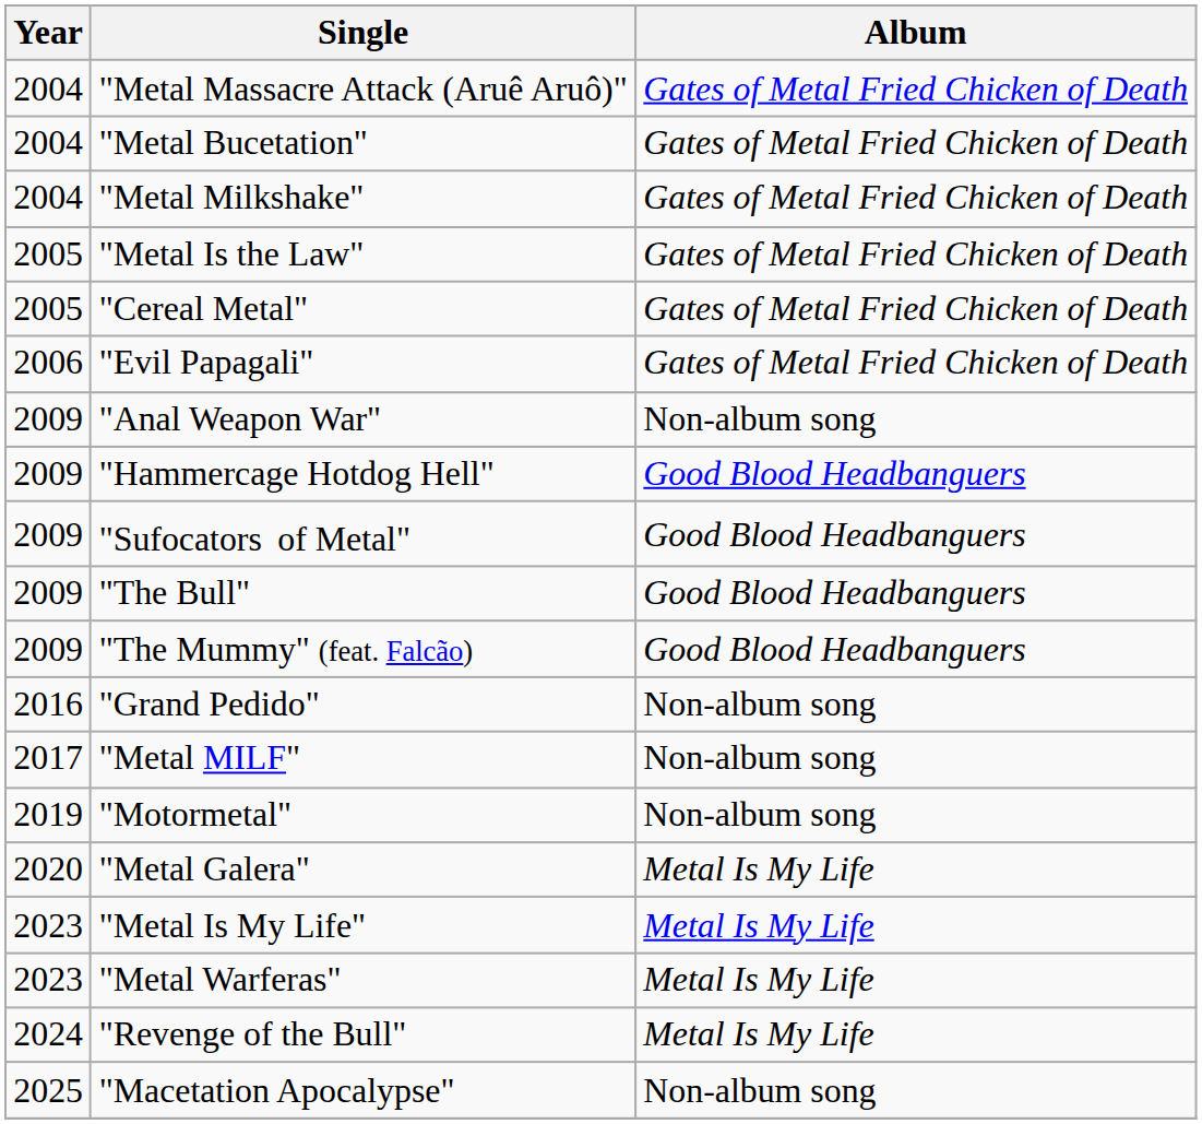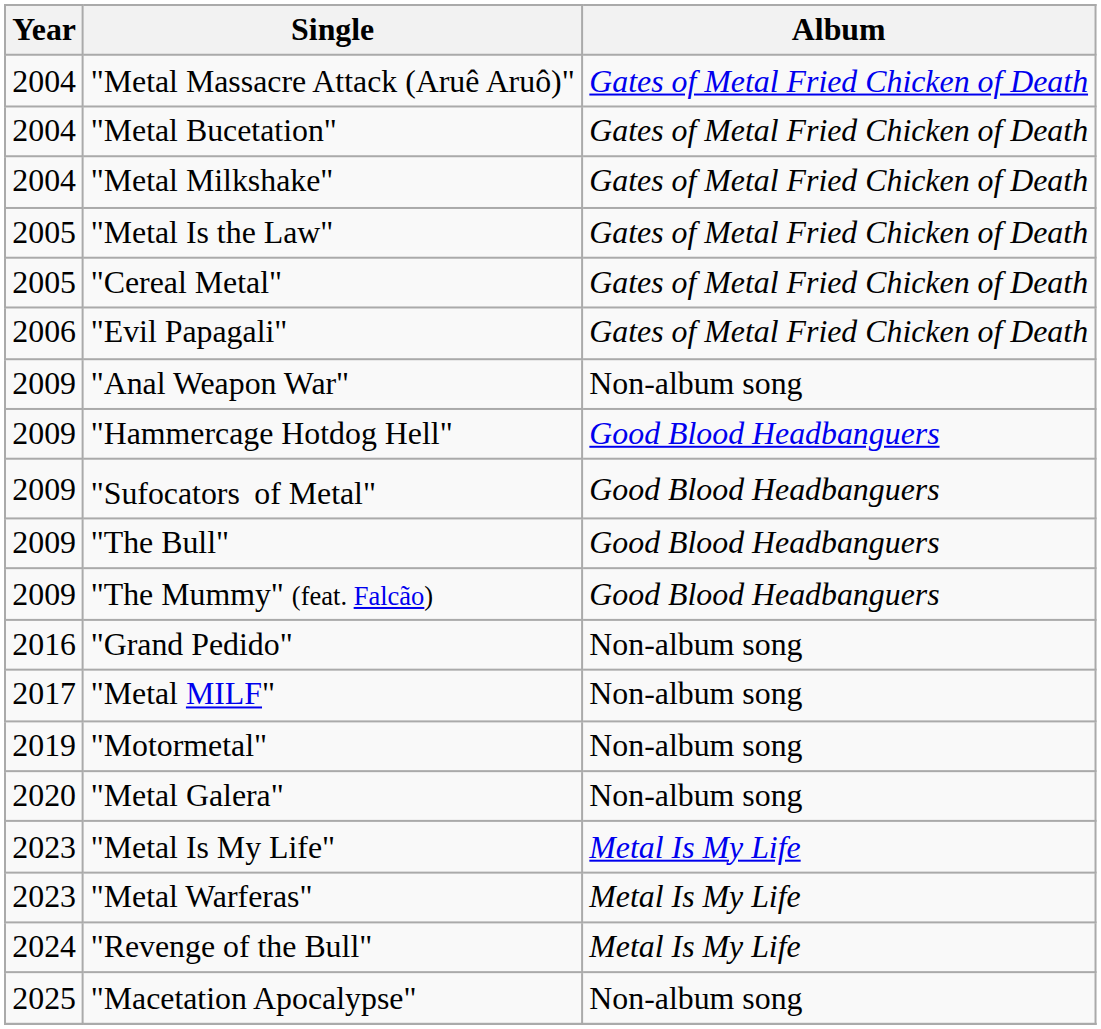 <table class="wikitable">
 <tr>
 <th>Year</th>
 <th>Single</th>
 <th>Album</th>
 </tr>
 <tr>
 <td>2004</td>
 <td>"Metal Massacre Attack (Aruê Aruô)"</td>
 <td><em><a href='#'>Gates of Metal Fried Chicken of Death</a></em></td>
 </tr>
 <tr>
 <td>2004</td>
 <td>"Metal Bucetation"</td>
 <td><em>Gates of Metal Fried Chicken of Death</em></td>
 </tr>
 <tr>
 <td>2004</td>
 <td>"Metal Milkshake"</td>
 <td><em>Gates of Metal Fried Chicken of Death</em></td>
 </tr>
 <tr>
 <td>2005</td>
 <td>"Metal Is the Law"</td>
 <td><em>Gates of Metal Fried Chicken of Death</em></td>
 </tr>
 <tr>
 <td>2005</td>
 <td>"Cereal Metal"</td>
 <td><em>Gates of Metal Fried Chicken of Death</em></td>
 </tr>
 <tr>
 <td>2006</td>
 <td>"Evil Papagali"</td>
 <td><em>Gates of Metal Fried Chicken of Death</em></td>
 </tr>
 <tr>
 <td>2009</td>
 <td>"Anal Weapon War"</td>
 <td>Non-album song</td>
 </tr>
 <tr>
 <td>2009</td>
 <td>"Hammercage Hotdog Hell"</td>
 <td><em><a href='#'>Good Blood Headbanguers</a></em></td>
 </tr>
 <tr>
 <td>2009</td>
 <td>"Sufocators <sup></sup> of Metal"</td>
 <td><em>Good Blood Headbanguers</em></td>
 </tr>
 <tr>
 <td>2009</td>
 <td>"The Bull"</td>
 <td><em>Good Blood Headbanguers</em></td>
 </tr>
 <tr>
 <td>2009</td>
 <td>"The Mummy" <small>(feat. <a href='#'>Falcão</a>)</small></td>
 <td><em>Good Blood Headbanguers</em></td>
 </tr>
 <tr>
 <td>2016</td>
 <td>"Grand Pedido"</td>
 <td>Non-album song</td>
 </tr>
 <tr>
 <td>2017</td>
 <td>"Metal <a href='#'>MILF</a>"</td>
 <td>Non-album song</td>
 </tr>
 <tr>
 <td>2019</td>
 <td>"Motormetal"</td>
 <td>Non-album song</td>
 </tr>
 <tr>
 <td>2020</td>
 <td>"Metal Galera"</td>
-<td><em>Metal Is My Life</em></td>
+<td>Non-album song</td>
 </tr>
 <tr>
 <td>2023</td>
 <td>"Metal Is My Life"</td>
 <td><em><a href='#'>Metal Is My Life</a></em></td>
 </tr>
 <tr>
 <td>2023</td>
 <td>"Metal Warferas"</td>
 <td><em>Metal Is My Life</em></td>
 </tr>
 <tr>
 <td>2024</td>
 <td>"Revenge of the Bull"</td>
 <td><em>Metal Is My Life</em></td>
 </tr>
 <tr>
 <td>2025</td>
 <td>"Macetation Apocalypse"</td>
 <td>Non-album song</td>
 </tr>
 <tr>
 </tr>
 </table>
